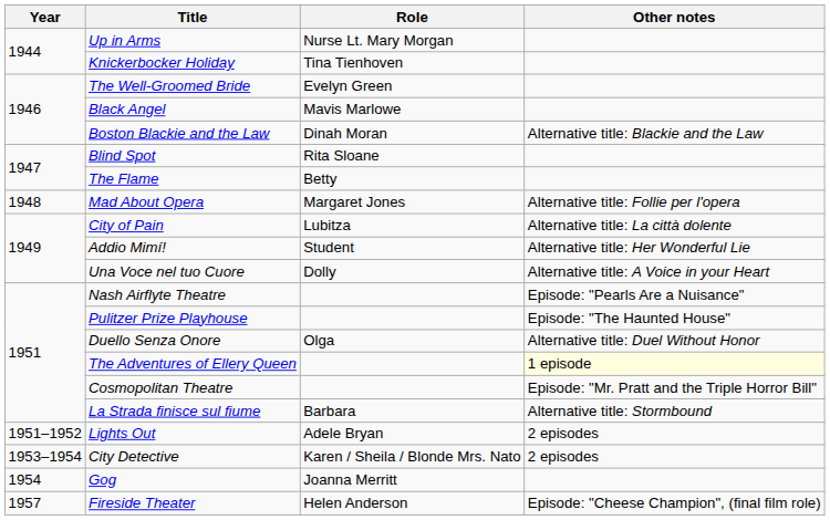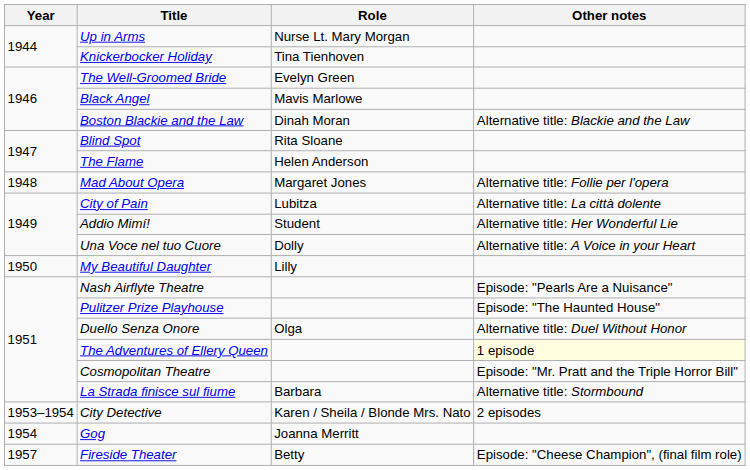 <table class="wikitable" style="font-size: 90%;">
 <tr>
 <th>Year</th>
 <th>Title</th>
 <th>Role</th>
 <th>Other notes</th>
 </tr>
 <tr>
 <td rowspan=2>1944</td>
 <td><em><a href='#'>Up in Arms</a></em></td>
 <td>Nurse Lt. Mary Morgan</td>
 <td></td>
 </tr>
 <tr>
 <td><em><a href='#'>Knickerbocker Holiday</a></em></td>
 <td>Tina Tienhoven</td>
 <td></td>
 </tr>
 <tr>
 <td rowspan=3>1946</td>
 <td><em><a href='#'>The Well-Groomed Bride</a></em></td>
 <td>Evelyn Green</td>
 <td></td>
 </tr>
 <tr>
 <td><em><a href='#'>Black Angel</a></em></td>
 <td>Mavis Marlowe</td>
 <td></td>
 </tr>
 <tr>
 <td><em><a href='#'>Boston Blackie and the Law</a></em></td>
 <td>Dinah Moran</td>
 <td>Alternative title: <em>Blackie and the Law</em></td>
 </tr>
 <tr>
 <td rowspan=2>1947</td>
 <td><em><a href='#'>Blind Spot</a></em></td>
 <td>Rita Sloane</td>
 <td></td>
 </tr>
 <tr>
 <td><em><a href='#'>The Flame</a></em></td>
-<td>Betty</td>
+<td>Helen Anderson</td>
 <td></td>
 </tr>
 <tr>
 <td>1948</td>
 <td><em><a href='#'>Mad About Opera</a></em></td>
 <td>Margaret Jones</td>
 <td>Alternative title: <em>Follie per l'opera</em></td>
 </tr>
 <tr>
 <td rowspan=3>1949</td>
 <td><em><a href='#'>City of Pain</a></em></td>
 <td>Lubitza</td>
 <td>Alternative title: <em>La città dolente</em></td>
 </tr>
 <tr>
 <td><em>Addio Mimí!</em></td>
 <td>Student</td>
 <td>Alternative title: <em>Her Wonderful Lie</em></td>
 </tr>
 <tr>
 <td><em>Una Voce nel tuo Cuore</em></td>
 <td>Dolly</td>
 <td>Alternative title: <em>A Voice in your Heart</em></td>
+</tr>
+<tr>
+<td>1950</td>
+<td><em><a href='#'>My Beautiful Daughter</a></em></td>
+<td>Lilly</td>
+<td></td>
 </tr>
 <tr>
 <td rowspan=6>1951</td>
 <td><em>Nash Airflyte Theatre</em></td>
 <td></td>
 <td>Episode: "Pearls Are a Nuisance"</td>
 </tr>
 <tr>
 <td><em><a href='#'>Pulitzer Prize Playhouse</a></em></td>
 <td></td>
 <td>Episode: "The Haunted House"</td>
 </tr>
 <tr>
 <td><em>Duello Senza Onore</em></td>
 <td>Olga</td>
 <td>Alternative title: <em>Duel Without Honor</em></td>
 </tr>
 <tr>
 <td><em><a href='#'>The Adventures of Ellery Queen</a></em></td>
 <td></td>
 <td style="background: lightyellow;">1 episode</td>
 </tr>
 <tr>
 <td><em>Cosmopolitan Theatre</em></td>
 <td></td>
 <td>Episode: "Mr. Pratt and the Triple Horror Bill"</td>
 </tr>
 <tr>
 <td><em><a href='#'>La Strada finisce sul fiume</a></em></td>
 <td>Barbara</td>
 <td>Alternative title: <em>Stormbound</em></td>
 </tr>
 <tr>
-<td>1951–1952</td>
-<td><em><a href='#'>Lights Out</a></em></td>
-<td>Adele Bryan</td>
-<td>2 episodes</td>
-</tr>
-<tr>
 <td>1953–1954</td>
 <td><em>City Detective</em></td>
 <td>Karen / Sheila / Blonde Mrs. Nato</td>
 <td>2 episodes</td>
 </tr>
 <tr>
 <td>1954</td>
 <td><em><a href='#'>Gog</a></em></td>
 <td>Joanna Merritt</td>
 <td></td>
 </tr>
 <tr>
 <td>1957</td>
 <td><em><a href='#'>Fireside Theater</a></em></td>
-<td>Helen Anderson</td>
+<td>Betty</td>
 <td>Episode: "Cheese Champion", (final film role)</td>
 </tr>
 </table>
